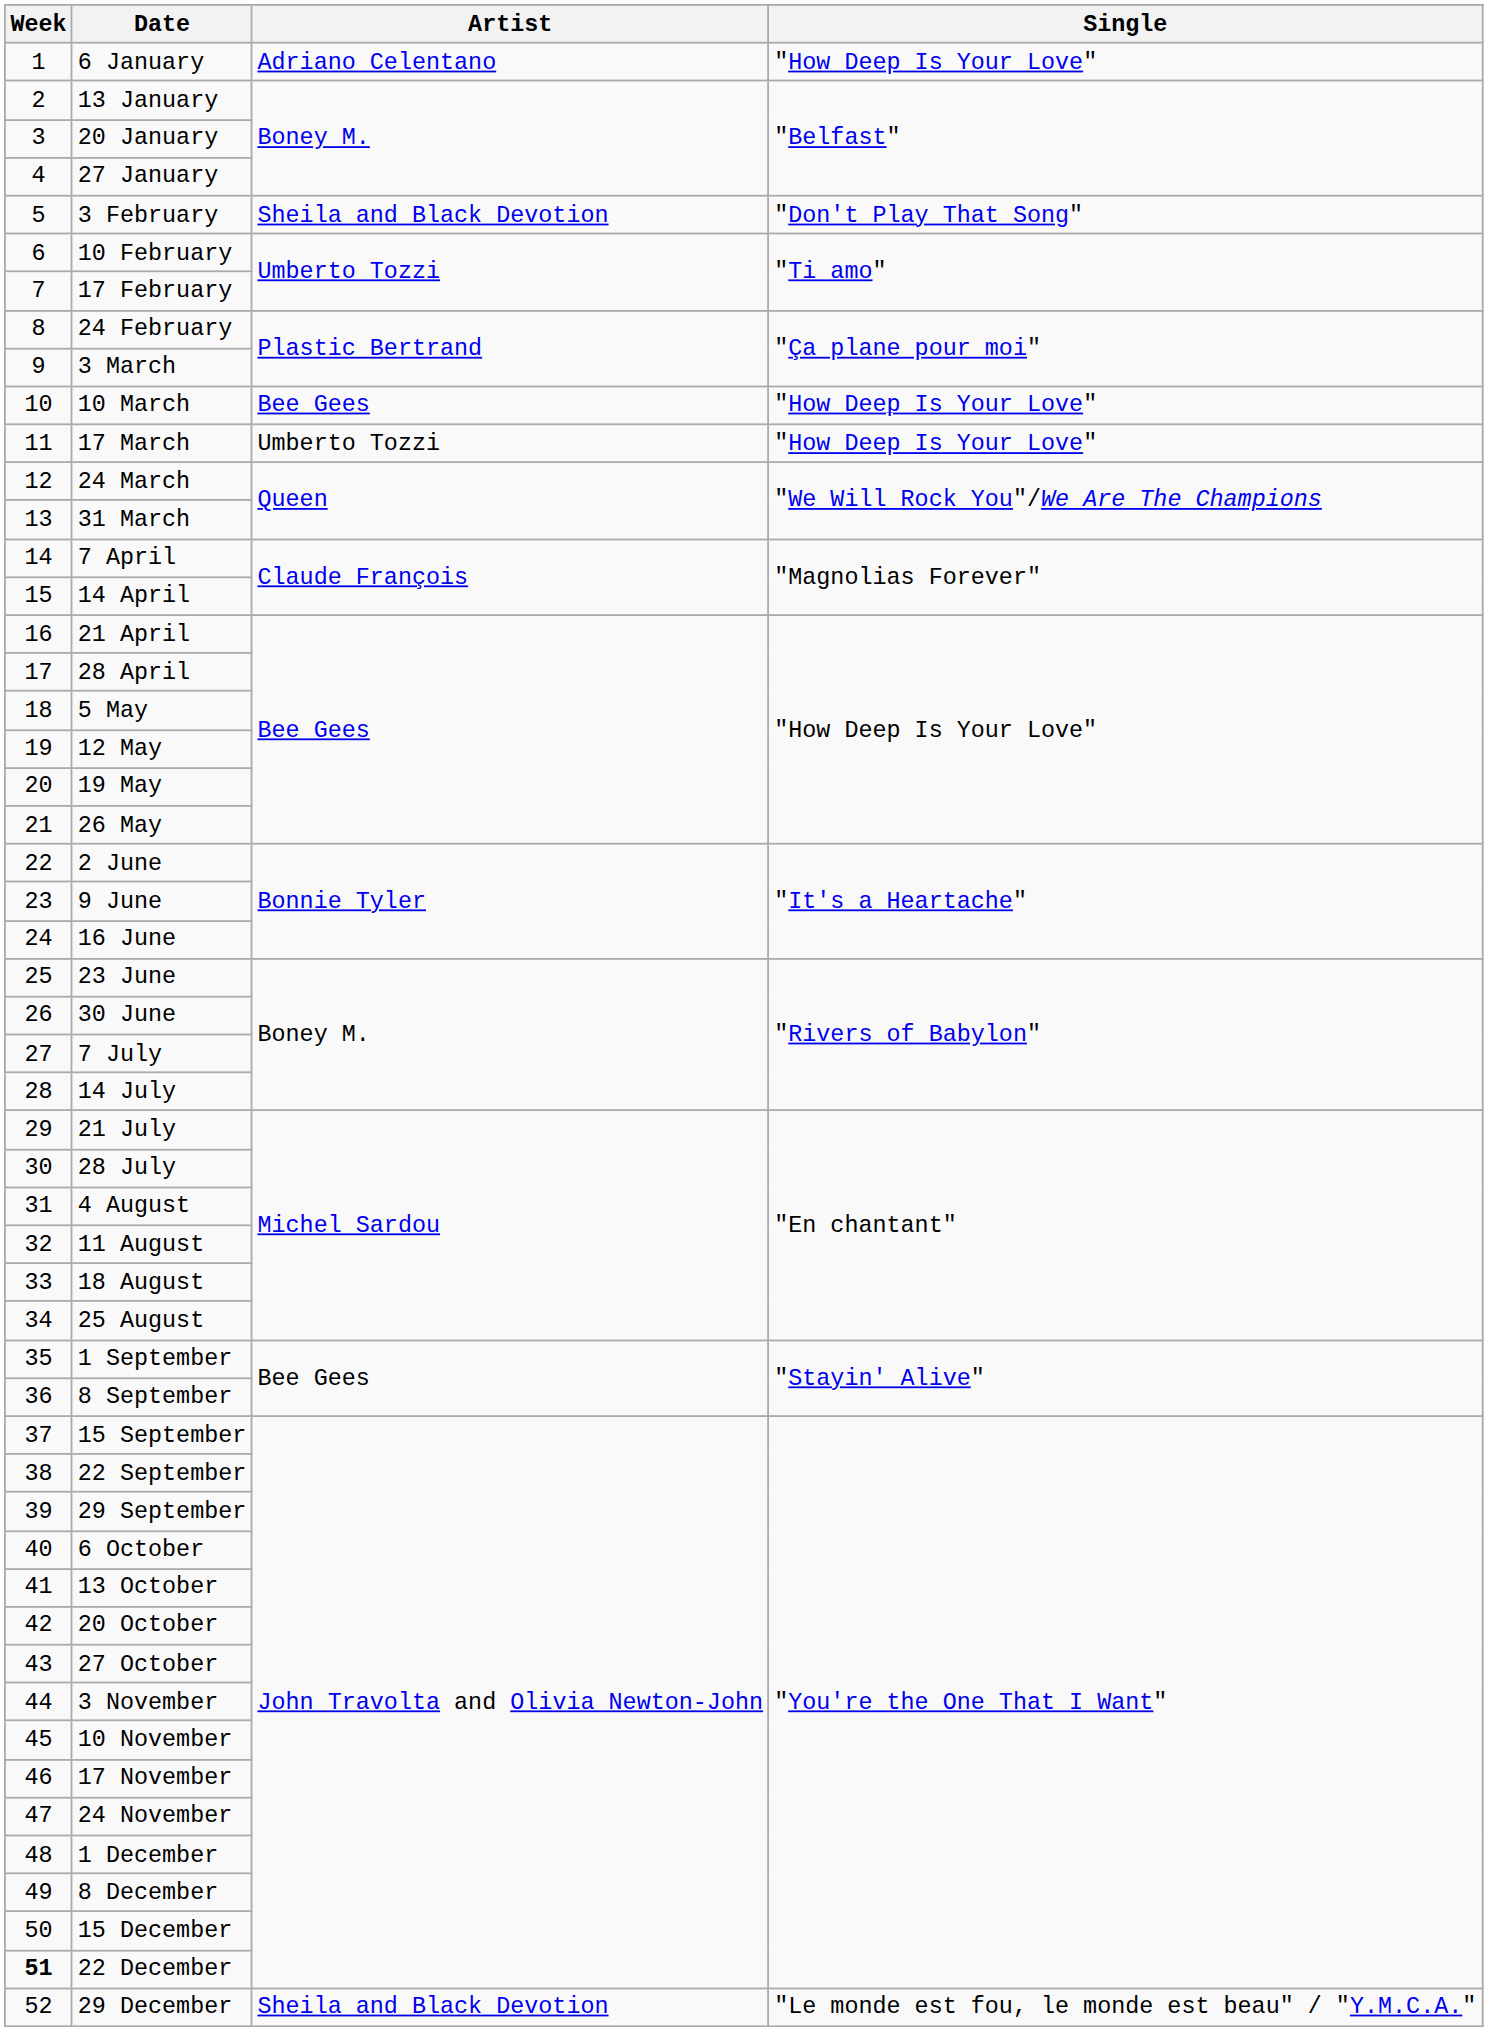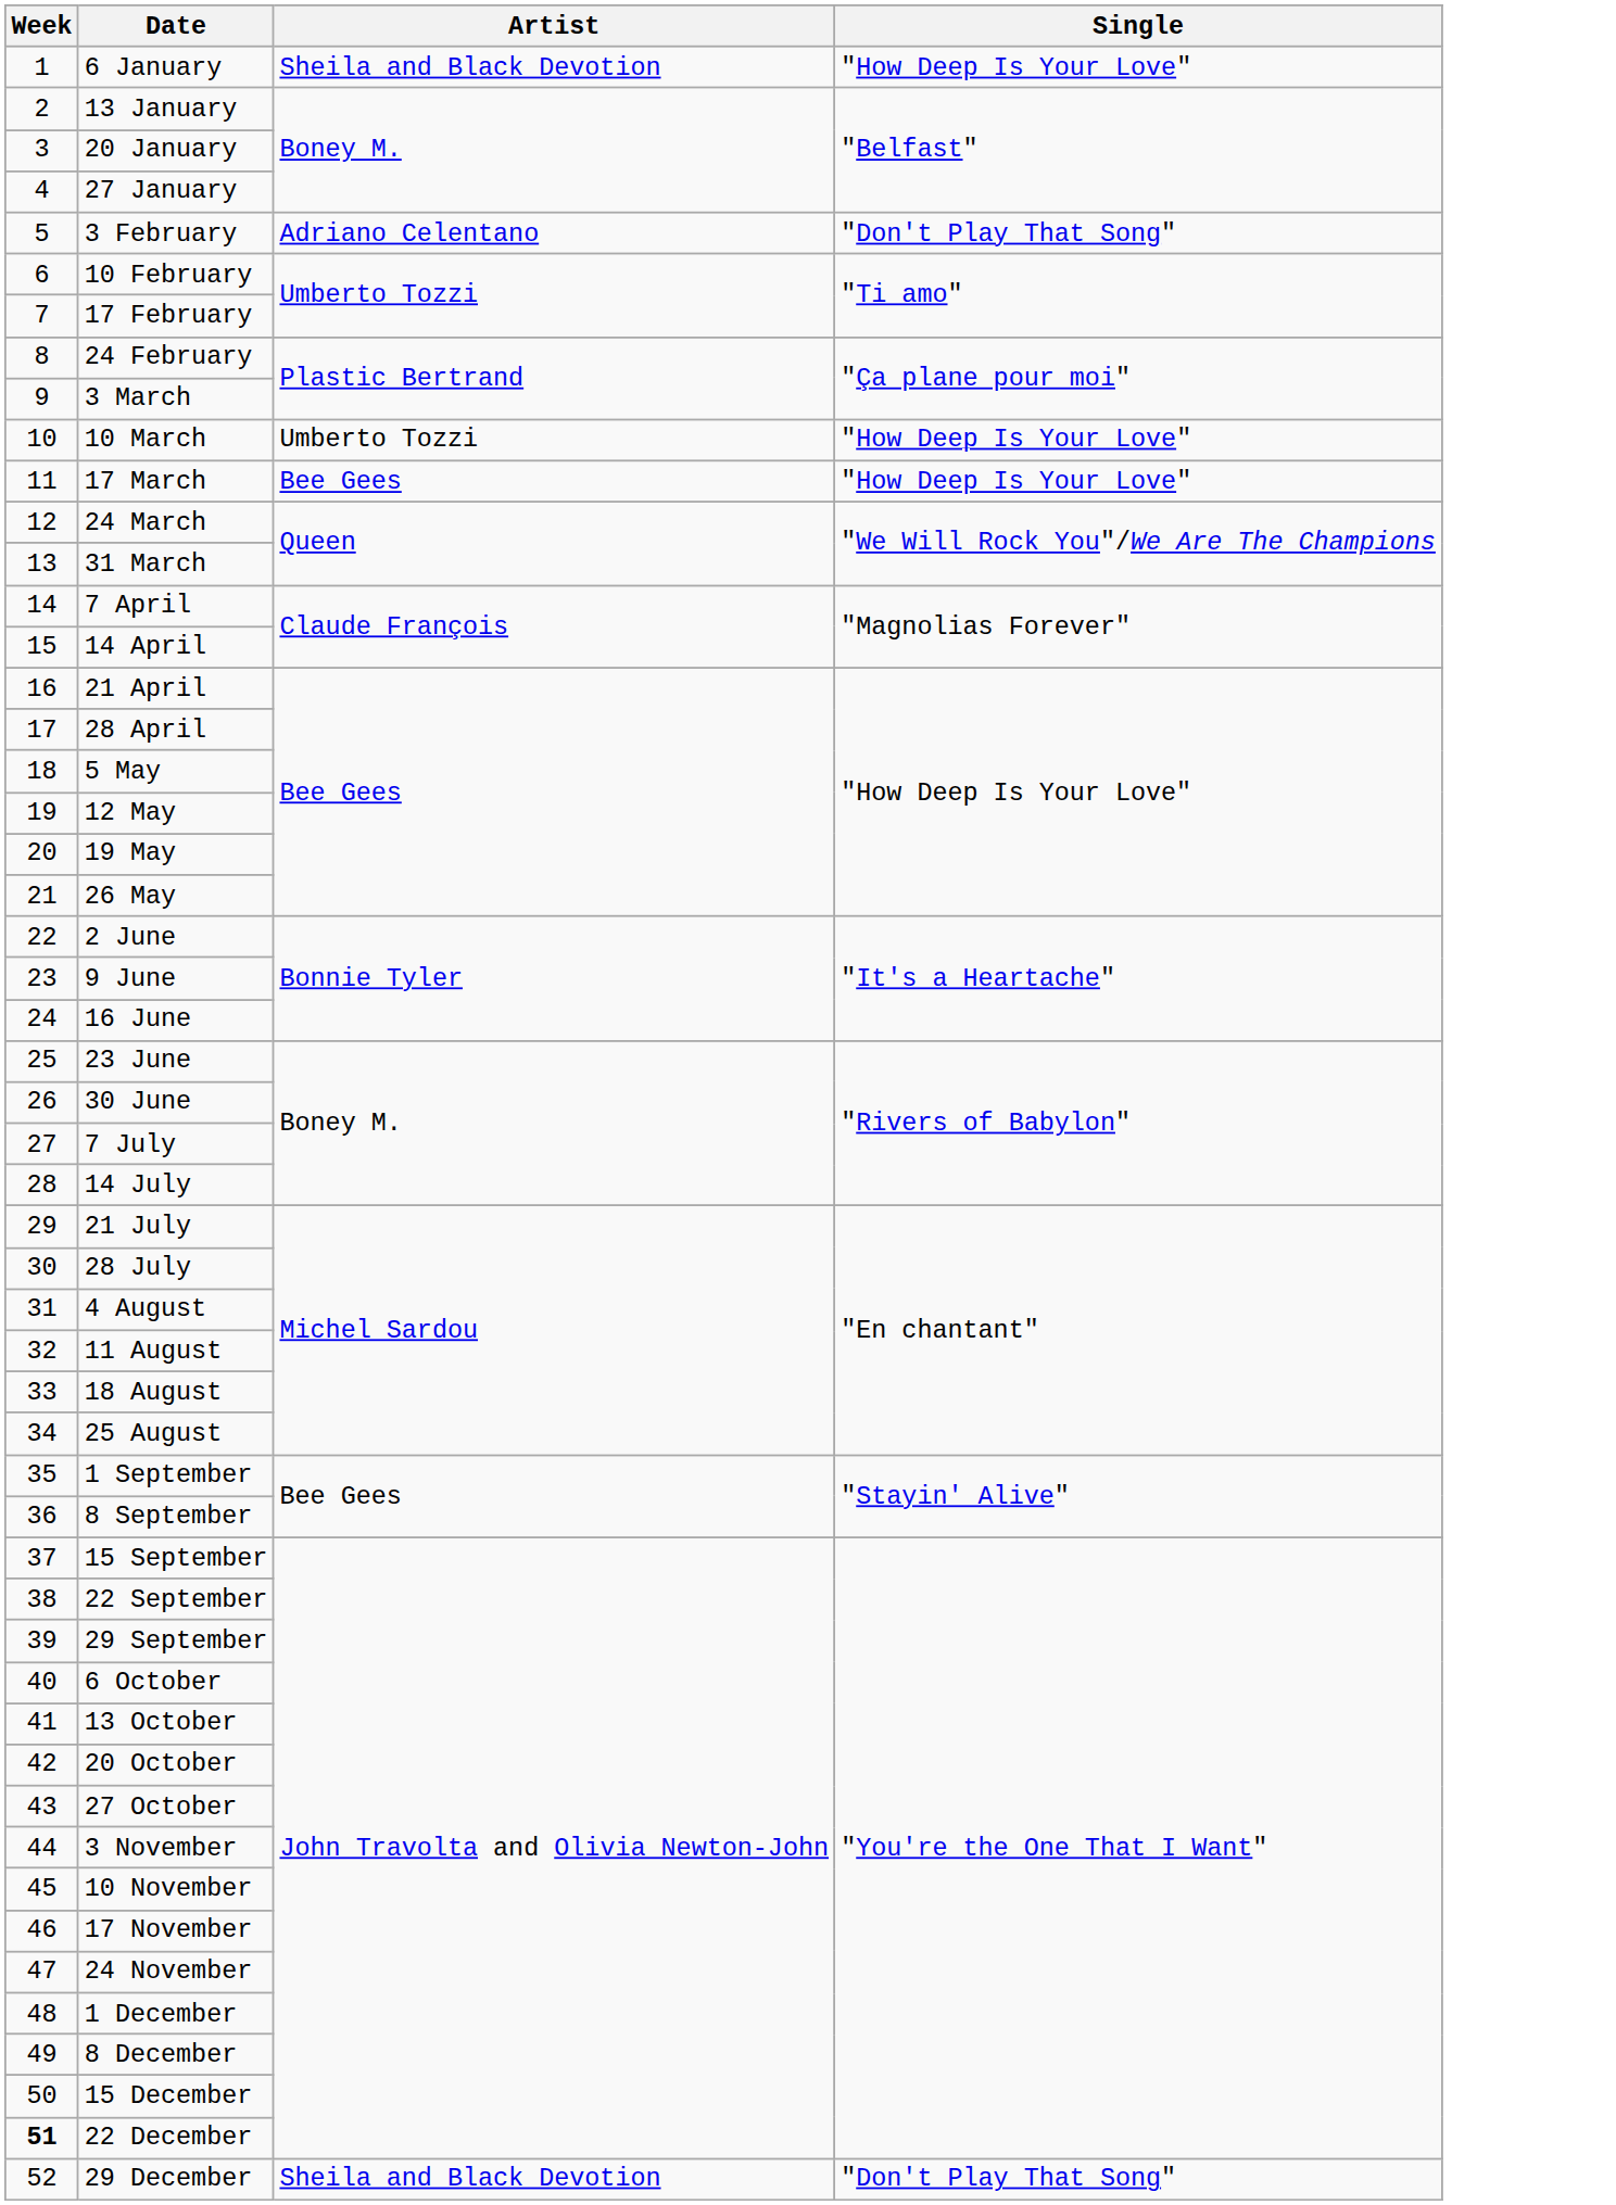 <table class="wikitable">
 <tr>
 <th>Week</th>
 <th>Date</th>
 <th>Artist</th>
 <th>Single</th>
 </tr>
 <tr>
 <td style="text-align: center;">1</td>
 <td>6 January</td>
-<td><a href='#'>Adriano Celentano</a></td>
+<td><a href='#'>Sheila and Black Devotion</a></td>
 <td>"<a href='#'>How Deep Is Your Love</a>"</td>
 </tr>
 <tr>
 <td style="text-align: center;">2</td>
 <td>13 January</td>
 <td rowspan="3"><a href='#'>Boney M.</a></td>
 <td rowspan="3">"<a href='#'>Belfast</a>"</td>
 </tr>
 <tr>
 <td style="text-align: center;">3</td>
 <td>20 January</td>
 </tr>
 <tr>
 <td style="text-align: center;">4</td>
 <td>27 January</td>
 </tr>
 <tr>
 <td style="text-align: center;">5</td>
 <td>3 February</td>
-<td><a href='#'>Sheila and Black Devotion</a></td>
+<td><a href='#'>Adriano Celentano</a></td>
 <td>"<a href='#'>Don't Play That Song</a>"</td>
 </tr>
 <tr>
 <td style="text-align: center;">6</td>
 <td>10 February</td>
 <td rowspan="2"><a href='#'>Umberto Tozzi</a></td>
 <td rowspan="2">"<a href='#'>Ti amo</a>"</td>
 </tr>
 <tr>
 <td style="text-align: center;">7</td>
 <td>17 February</td>
 </tr>
 <tr>
 <td style="text-align: center;">8</td>
 <td>24 February</td>
 <td rowspan="2"><a href='#'>Plastic Bertrand</a></td>
 <td rowspan="2">"<a href='#'>Ça plane pour moi</a>"</td>
 </tr>
 <tr>
 <td style="text-align: center;">9</td>
 <td>3 March</td>
 </tr>
 <tr>
 <td style="text-align: center;">10</td>
 <td>10 March</td>
-<td><a href='#'>Bee Gees</a></td>
+<td>Umberto Tozzi</td>
 <td>"<a href='#'>How Deep Is Your Love</a>"</td>
 </tr>
 <tr>
 <td style="text-align: center;">11</td>
 <td>17 March</td>
-<td>Umberto Tozzi</td>
+<td><a href='#'>Bee Gees</a></td>
 <td>"<a href='#'>How Deep Is Your Love</a>"</td>
 </tr>
 <tr>
 <td style="text-align: center;">12</td>
 <td>24 March</td>
 <td rowspan="2"><a href='#'>Queen</a></td>
 <td rowspan="2">"<a href='#'>We Will Rock You</a>"/<em><a href='#'>We Are The Champions</a></em></td>
 </tr>
 <tr>
 <td style="text-align: center;">13</td>
 <td>31 March</td>
 </tr>
 <tr>
 <td style="text-align: center;">14</td>
 <td>7 April</td>
 <td rowspan="2"><a href='#'>Claude François</a></td>
 <td rowspan="2">"Magnolias Forever"</td>
 </tr>
 <tr>
 <td style="text-align: center;">15</td>
 <td>14 April</td>
 </tr>
 <tr>
 <td style="text-align: center;">16</td>
 <td>21 April</td>
 <td rowspan="6"><a href='#'>Bee Gees</a></td>
 <td rowspan="6">"How Deep Is Your Love"</td>
 </tr>
 <tr>
 <td style="text-align: center;">17</td>
 <td>28 April</td>
 </tr>
 <tr>
 <td style="text-align: center;">18</td>
 <td>5 May</td>
 </tr>
 <tr>
 <td style="text-align: center;">19</td>
 <td>12 May</td>
 </tr>
 <tr>
 <td style="text-align: center;">20</td>
 <td>19 May</td>
 </tr>
 <tr>
 <td style="text-align: center;">21</td>
 <td>26 May</td>
 </tr>
 <tr>
 <td style="text-align: center;">22</td>
 <td>2 June</td>
 <td rowspan="3"><a href='#'>Bonnie Tyler</a></td>
 <td rowspan="3">"<a href='#'>It's a Heartache</a>"</td>
 </tr>
 <tr>
 <td style="text-align: center;">23</td>
 <td>9 June</td>
 </tr>
 <tr>
 <td style="text-align: center;">24</td>
 <td>16 June</td>
 </tr>
 <tr>
 <td style="text-align: center;">25</td>
 <td>23 June</td>
 <td rowspan="4">Boney M.</td>
 <td rowspan="4">"<a href='#'>Rivers of Babylon</a>"</td>
 </tr>
 <tr>
 <td style="text-align: center;">26</td>
 <td>30 June</td>
 </tr>
 <tr>
 <td style="text-align: center;">27</td>
 <td>7 July</td>
 </tr>
 <tr>
 <td style="text-align: center;">28</td>
 <td>14 July</td>
 </tr>
 <tr>
 <td style="text-align: center;">29</td>
 <td>21 July</td>
 <td rowspan="6"><a href='#'>Michel Sardou</a></td>
 <td rowspan="6">"En chantant"</td>
 </tr>
 <tr>
 <td style="text-align: center;">30</td>
 <td>28 July</td>
 </tr>
 <tr>
 <td style="text-align: center;">31</td>
 <td>4 August</td>
 </tr>
 <tr>
 <td style="text-align: center;">32</td>
 <td>11 August</td>
 </tr>
 <tr>
 <td style="text-align: center;">33</td>
 <td>18 August</td>
 </tr>
 <tr>
 <td style="text-align: center;">34</td>
 <td>25 August</td>
 </tr>
 <tr>
 <td style="text-align: center;">35</td>
 <td>1 September</td>
 <td rowspan="2">Bee Gees</td>
 <td rowspan="2">"<a href='#'>Stayin' Alive</a>"</td>
 </tr>
 <tr>
 <td style="text-align: center;">36</td>
 <td>8 September</td>
 </tr>
 <tr>
 <td style="text-align: center;">37</td>
 <td>15 September</td>
 <td rowspan="15"><a href='#'>John Travolta</a> and <a href='#'>Olivia Newton-John</a></td>
 <td rowspan="15">"<a href='#'>You're the One That I Want</a>"</td>
 </tr>
 <tr>
 <td style="text-align: center;">38</td>
 <td>22 September</td>
 </tr>
 <tr>
 <td style="text-align: center;">39</td>
 <td>29 September</td>
 </tr>
 <tr>
 <td style="text-align: center;">40</td>
 <td>6 October</td>
 </tr>
 <tr>
 <td style="text-align: center;">41</td>
 <td>13 October</td>
 </tr>
 <tr>
 <td style="text-align: center;">42</td>
 <td>20 October</td>
 </tr>
 <tr>
 <td style="text-align: center;">43</td>
 <td>27 October</td>
 </tr>
 <tr>
 <td style="text-align: center;">44</td>
 <td>3 November</td>
 </tr>
 <tr>
 <td style="text-align: center;">45</td>
 <td>10 November</td>
 </tr>
 <tr>
 <td style="text-align: center;">46</td>
 <td>17 November</td>
 </tr>
 <tr>
 <td style="text-align: center;">47</td>
 <td>24 November</td>
 </tr>
 <tr>
 <td style="text-align: center;">48</td>
 <td>1 December</td>
 </tr>
 <tr>
 <td style="text-align: center;">49</td>
 <td>8 December</td>
 </tr>
 <tr>
 <td style="text-align: center;">50</td>
 <td>15 December</td>
 </tr>
 <tr>
 <td style="text-align: center;"><strong>51</strong></td>
 <td>22 December</td>
 </tr>
 <tr>
 <td style="text-align: center;">52</td>
 <td>29 December</td>
 <td><a href='#'>Sheila and Black Devotion</a></td>
-<td>"Le monde est fou, le monde est beau" / "<a href='#'>Y.M.C.A.</a>"</td>
+<td>"<a href='#'>Don't Play That Song</a>"</td>
 </tr>
 </table>
